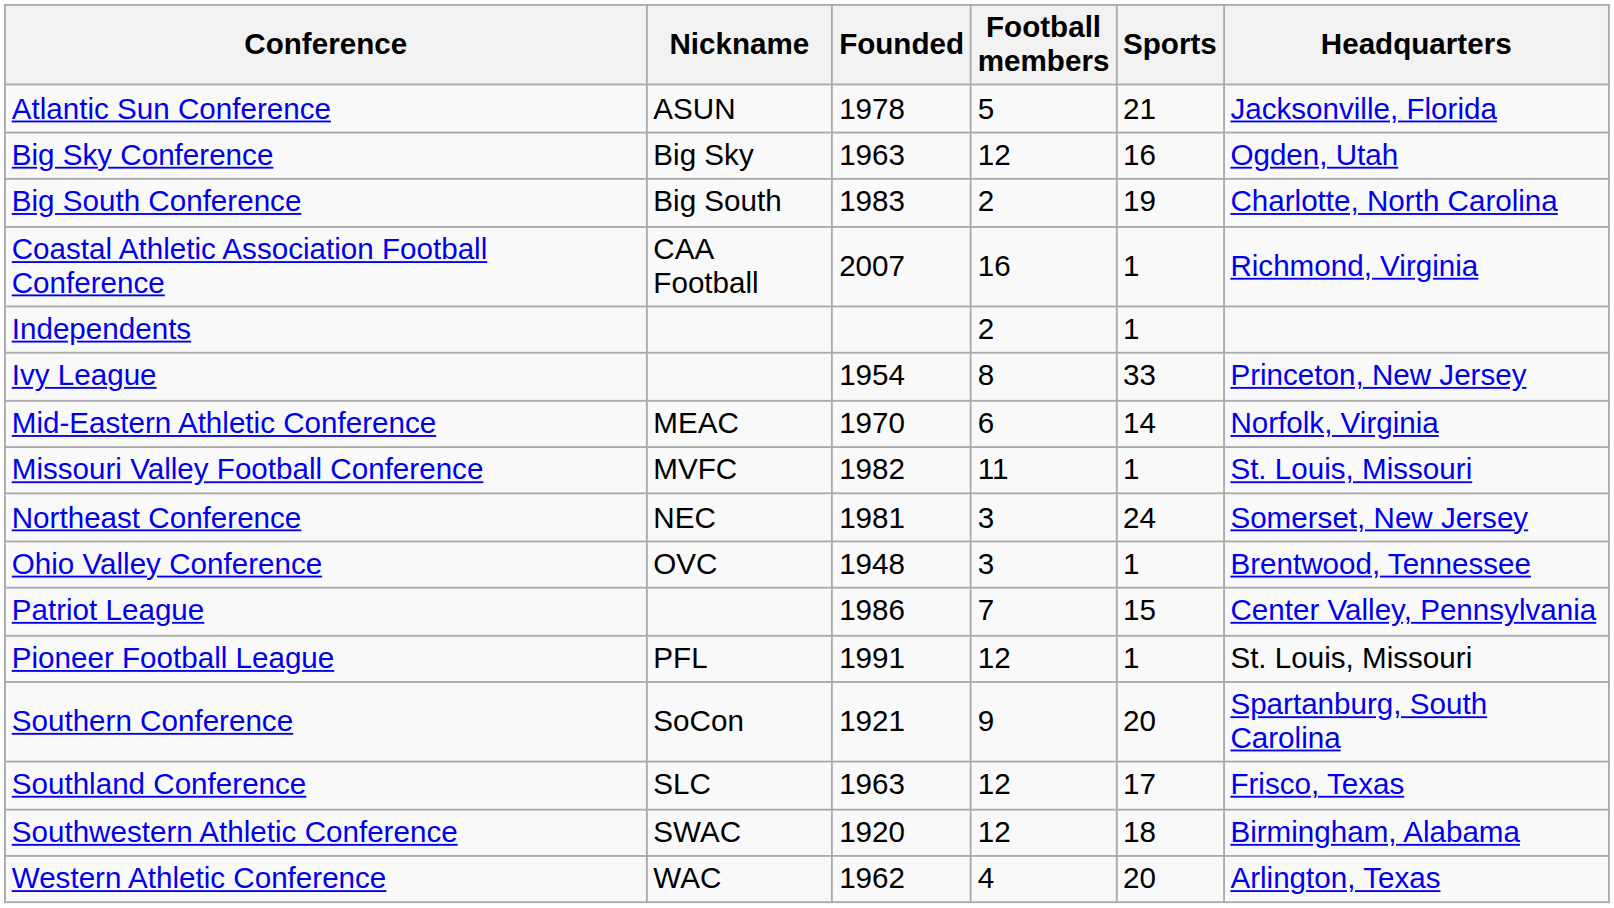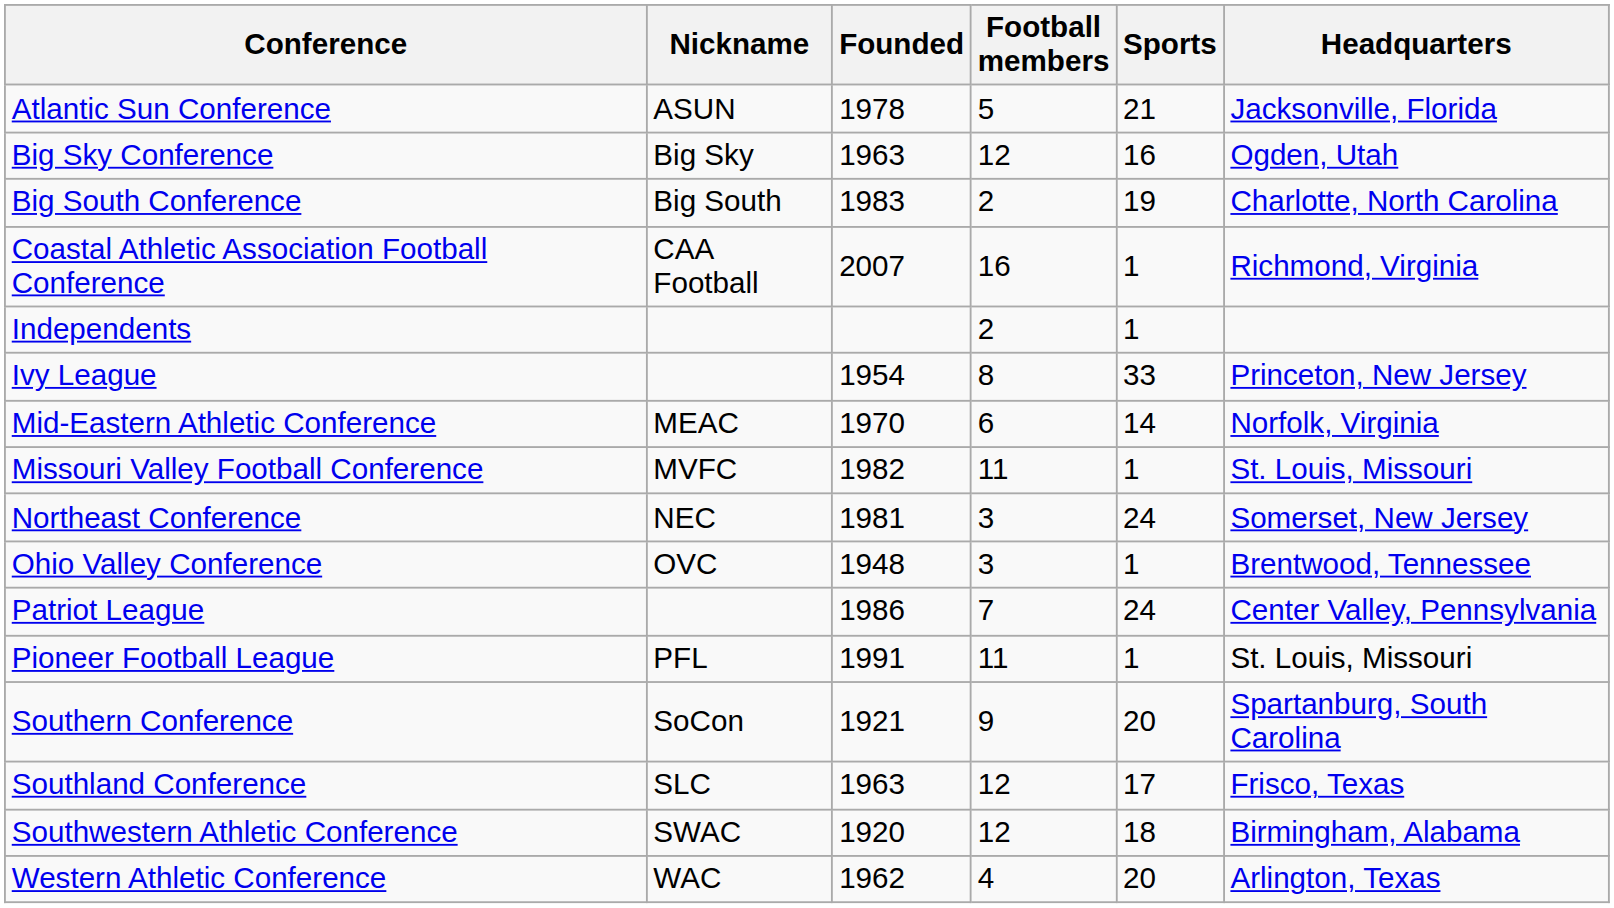 <table class="wikitable sortable">
 <tr>
 <th>Conference</th>
 <th>Nickname</th>
 <th>Founded</th>
 <th>Football<br>members</th>
 <th>Sports</th>
 <th>Headquarters</th>
 </tr>
 <tr>
 <td><a href='#'>Atlantic Sun Conference</a></td>
 <td>ASUN</td>
 <td>1978</td>
 <td>5</td>
 <td>21</td>
 <td><a href='#'>Jacksonville, Florida</a></td>
 </tr>
 <tr>
 <td><a href='#'>Big Sky Conference</a></td>
 <td>Big Sky</td>
 <td>1963</td>
 <td>12</td>
 <td>16</td>
 <td><a href='#'>Ogden, Utah</a></td>
 </tr>
 <tr>
 <td><a href='#'>Big South Conference</a></td>
 <td>Big South</td>
 <td>1983</td>
 <td>2</td>
 <td>19</td>
 <td><a href='#'>Charlotte, North Carolina</a></td>
 </tr>
 <tr>
 <td><a href='#'>Coastal Athletic Association Football Conference</a></td>
 <td>CAA Football</td>
 <td>2007</td>
 <td>16</td>
 <td>1</td>
 <td><a href='#'>Richmond, Virginia</a></td>
 </tr>
 <tr>
 <td><a href='#'>Independents</a></td>
 <td></td>
 <td></td>
 <td>2</td>
 <td>1</td>
 <td></td>
 </tr>
 <tr>
 <td><a href='#'>Ivy League</a></td>
 <td></td>
 <td>1954</td>
 <td>8</td>
 <td>33</td>
 <td><a href='#'>Princeton, New Jersey</a></td>
 </tr>
 <tr>
 <td><a href='#'>Mid-Eastern Athletic Conference</a></td>
 <td>MEAC</td>
 <td>1970</td>
 <td>6</td>
 <td>14</td>
 <td><a href='#'>Norfolk, Virginia</a></td>
 </tr>
 <tr>
 <td><a href='#'>Missouri Valley Football Conference</a></td>
 <td>MVFC</td>
 <td>1982</td>
 <td>11</td>
 <td>1</td>
 <td><a href='#'>St. Louis, Missouri</a></td>
 </tr>
 <tr>
 <td><a href='#'>Northeast Conference</a></td>
 <td>NEC</td>
 <td>1981</td>
 <td>3</td>
 <td>24</td>
 <td><a href='#'>Somerset, New Jersey</a></td>
 </tr>
 <tr>
 <td><a href='#'>Ohio Valley Conference</a></td>
 <td>OVC</td>
 <td>1948</td>
 <td>3</td>
 <td>1</td>
 <td><a href='#'>Brentwood, Tennessee</a></td>
 </tr>
 <tr>
 <td><a href='#'>Patriot League</a></td>
 <td></td>
 <td>1986</td>
 <td>7</td>
-<td>15</td>
+<td>24</td>
 <td><a href='#'>Center Valley, Pennsylvania</a></td>
 </tr>
 <tr>
 <td><a href='#'>Pioneer Football League</a></td>
 <td>PFL</td>
 <td>1991</td>
-<td>12</td>
+<td>11</td>
 <td>1</td>
 <td>St. Louis, Missouri</td>
 </tr>
 <tr>
 <td><a href='#'>Southern Conference</a></td>
 <td>SoCon</td>
 <td>1921</td>
 <td>9</td>
 <td>20</td>
 <td><a href='#'>Spartanburg, South Carolina</a></td>
 </tr>
 <tr>
 <td><a href='#'>Southland Conference</a></td>
 <td>SLC</td>
 <td>1963</td>
 <td>12</td>
 <td>17</td>
 <td><a href='#'>Frisco, Texas</a></td>
 </tr>
 <tr>
 <td><a href='#'>Southwestern Athletic Conference</a></td>
 <td>SWAC</td>
 <td>1920</td>
 <td>12</td>
 <td>18</td>
 <td><a href='#'>Birmingham, Alabama</a></td>
 </tr>
 <tr>
 <td><a href='#'>Western Athletic Conference</a></td>
 <td>WAC</td>
 <td>1962</td>
 <td>4</td>
 <td>20</td>
 <td><a href='#'>Arlington, Texas</a></td>
 </tr>
 </table>
